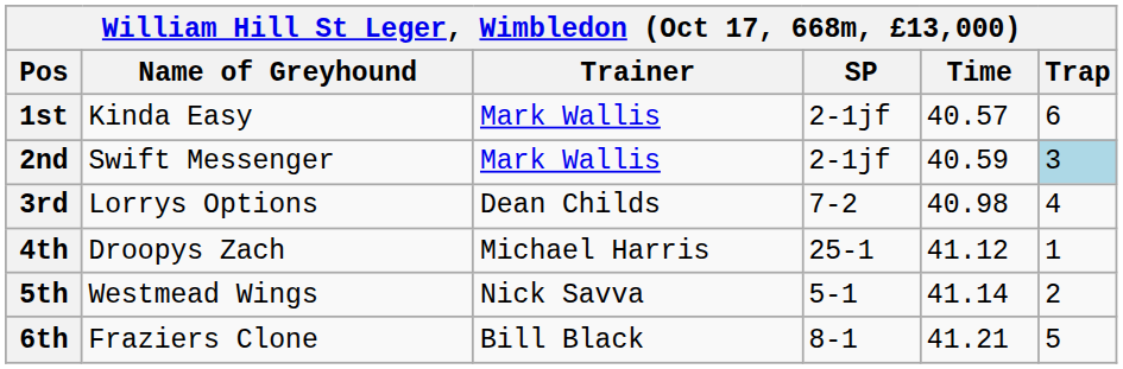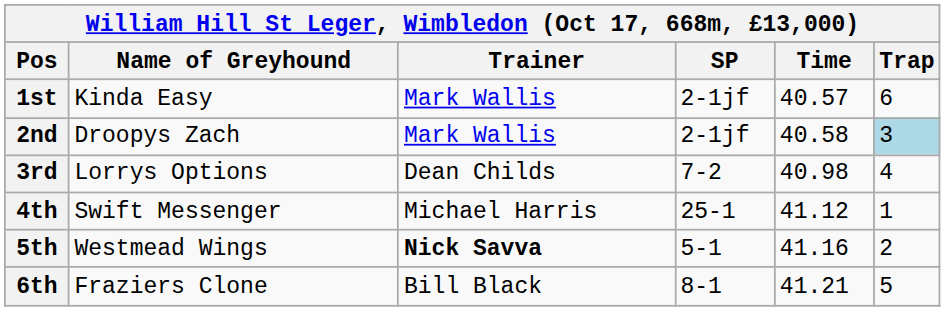 <table class="wikitable">
 <tr>
 <th colspan="6"><a href='#'>William Hill St Leger</a>, <a href='#'>Wimbledon</a> (Oct 17, 668m, £13,000)</th>
 </tr>
 <tr>
 <th width=30>Pos</th>
 <th width=180>Name of Greyhound</th>
 <th width=150>Trainer</th>
 <th width=50>SP</th>
 <th width=50>Time</th>
 <th width=30>Trap</th>
 </tr>
 <tr>
 <th>1st</th>
 <td>Kinda Easy</td>
 <td><a href='#'>Mark Wallis</a></td>
 <td>2-1jf</td>
 <td>40.57</td>
 <td>6</td>
 </tr>
 <tr>
 <th>2nd</th>
-<td>Swift Messenger</td>
+<td>Droopys Zach</td>
 <td><a href='#'>Mark Wallis</a></td>
 <td>2-1jf</td>
-<td>40.59</td>
+<td>40.58</td>
 <td style="background: lightblue;">3</td>
 </tr>
 <tr>
 <th>3rd</th>
 <td>Lorrys Options</td>
 <td>Dean Childs</td>
 <td>7-2</td>
 <td>40.98</td>
 <td>4</td>
 </tr>
 <tr>
 <th>4th</th>
-<td>Droopys Zach</td>
+<td>Swift Messenger</td>
 <td>Michael Harris</td>
 <td>25-1</td>
 <td>41.12</td>
 <td>1</td>
 </tr>
 <tr>
 <th>5th</th>
 <td>Westmead Wings</td>
-<td>Nick Savva</td>
+<td><strong>Nick Savva</strong></td>
 <td>5-1</td>
-<td>41.14</td>
+<td>41.16</td>
 <td>2</td>
 </tr>
 <tr>
 <th>6th</th>
 <td>Fraziers Clone</td>
 <td>Bill Black</td>
 <td>8-1</td>
 <td>41.21</td>
 <td>5</td>
 </tr>
 </table>
